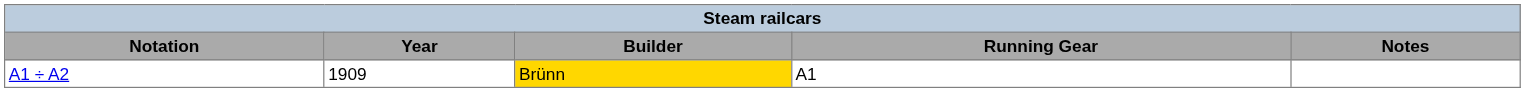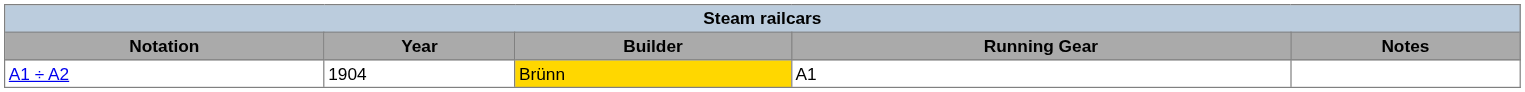 <table width="100%" cellpadding="3" cellspacing="0" border="1" style="border: gray solid 1px; border-collapse: collapse; font-size:90%">
 <tr bgcolor = "#BBCCDD">
 <th colspan = "5">Steam railcars</th>
 </tr>
 <tr bgcolor="#AAAAAA">
 <th>Notation</th>
 <th>Year</th>
 <th>Builder</th>
 <th>Running Gear</th>
 <th>Notes</th>
 </tr>
 <tr>
 <td><a href='#'>A1 ÷ A2</a></td>
-<td>1909</td>
+<td>1904</td>
 <td style="background: gold;">Brünn</td>
 <td>A1</td>
 <td></td>
 </tr>
 </table>
